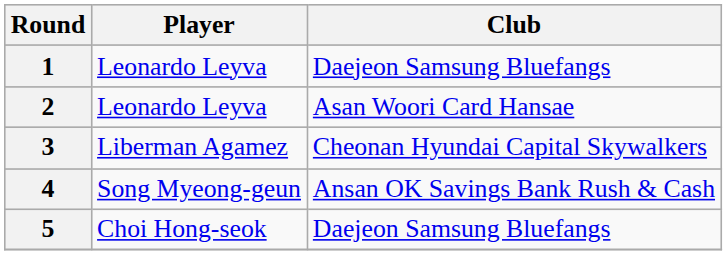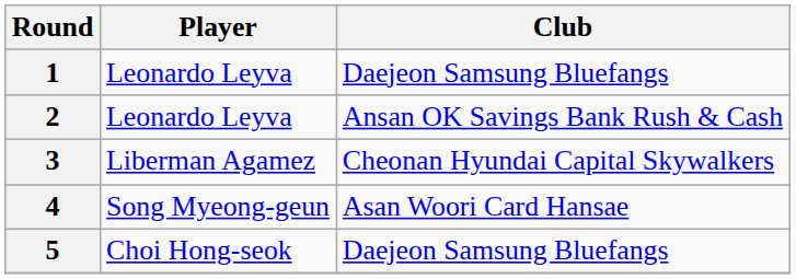 <table class=wikitable>
 <tr>
 <th>Round</th>
 <th>Player</th>
 <th>Club</th>
 </tr>
 <tr>
 <th>1</th>
 <td> <a href='#'>Leonardo Leyva</a></td>
 <td><a href='#'>Daejeon Samsung Bluefangs</a></td>
 </tr>
 <tr>
 <th>2</th>
 <td> <a href='#'>Leonardo Leyva</a></td>
-<td><a href='#'>Asan Woori Card Hansae</a></td>
+<td><a href='#'>Ansan OK Savings Bank Rush & Cash</a></td>
 </tr>
 <tr>
 <th>3</th>
 <td> <a href='#'>Liberman Agamez</a></td>
 <td><a href='#'>Cheonan Hyundai Capital Skywalkers</a></td>
 </tr>
 <tr>
 <th>4</th>
 <td> <a href='#'>Song Myeong-geun</a></td>
-<td><a href='#'>Ansan OK Savings Bank Rush & Cash</a></td>
+<td><a href='#'>Asan Woori Card Hansae</a></td>
 </tr>
 <tr>
 <th>5</th>
 <td> <a href='#'>Choi Hong-seok</a></td>
 <td><a href='#'>Daejeon Samsung Bluefangs</a></td>
 </tr>
 <tr>
 </tr>
 </table>
